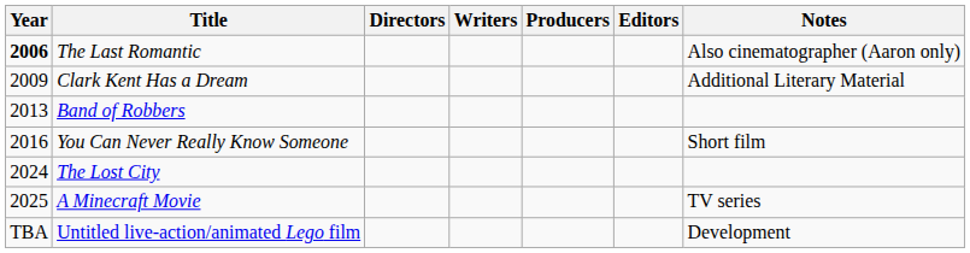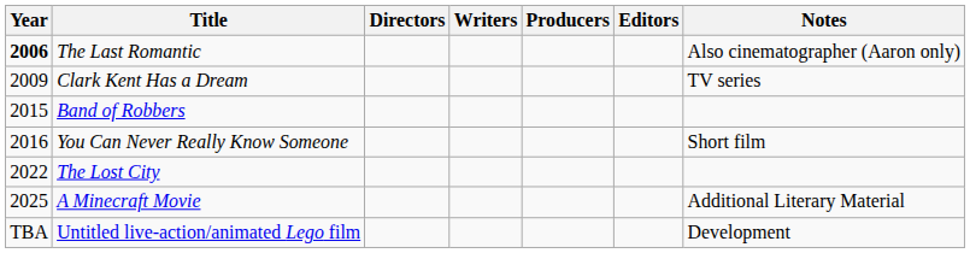 <table class="wikitable">
 <tr>
 <th>Year</th>
 <th>Title</th>
 <th>Directors</th>
 <th>Writers</th>
 <th>Producers</th>
 <th>Editors</th>
 <th>Notes</th>
 </tr>
 <tr>
 <td><strong>2006</strong></td>
 <td><em>The Last Romantic</em></td>
 <td></td>
 <td></td>
 <td></td>
 <td></td>
 <td>Also cinematographer (Aaron only)</td>
 </tr>
 <tr>
 <td>2009</td>
 <td><em>Clark Kent Has a Dream</em></td>
 <td></td>
 <td></td>
 <td></td>
 <td></td>
-<td>Additional Literary Material</td>
+<td>TV series</td>
 </tr>
 <tr>
-<td>2013</td>
+<td>2015</td>
 <td><em><a href='#'>Band of Robbers</a></em></td>
 <td></td>
 <td></td>
 <td></td>
 <td></td>
 <td></td>
 </tr>
 <tr>
 <td>2016</td>
 <td><em>You Can Never Really Know Someone</em></td>
 <td></td>
 <td></td>
 <td></td>
 <td></td>
 <td>Short film</td>
 </tr>
 <tr>
-<td>2024</td>
+<td>2022</td>
 <td><em><a href='#'>The Lost City</a></em></td>
 <td></td>
 <td></td>
 <td></td>
 <td></td>
 <td></td>
 </tr>
 <tr>
 <td>2025</td>
 <td><em><a href='#'>A Minecraft Movie</a></em></td>
 <td></td>
 <td></td>
 <td></td>
 <td></td>
-<td>TV series</td>
+<td>Additional Literary Material</td>
 </tr>
 <tr>
 <td>TBA</td>
 <td><a href='#'>Untitled live-action/animated <em>Lego</em> film</a></td>
 <td></td>
 <td></td>
 <td></td>
 <td></td>
 <td>Development</td>
 </tr>
 </table>
